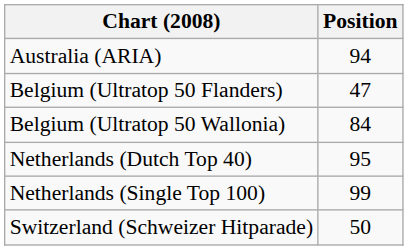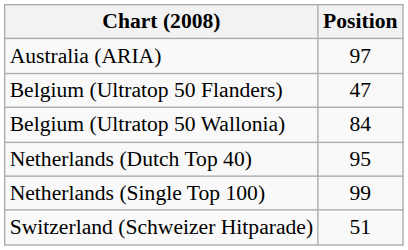 <table class="wikitable sortable">
 <tr>
 <th>Chart (2008)</th>
 <th>Position</th>
 </tr>
 <tr>
 <td>Australia (ARIA)</td>
-<td style="text-align:center">94</td>
+<td style="text-align:center">97</td>
 </tr>
 <tr>
 <td>Belgium (Ultratop 50 Flanders)</td>
 <td style="text-align:center">47</td>
 </tr>
 <tr>
 <td>Belgium (Ultratop 50 Wallonia)</td>
 <td style="text-align:center">84</td>
 </tr>
 <tr>
 <td>Netherlands (Dutch Top 40)</td>
 <td style="text-align:center">95</td>
 </tr>
 <tr>
 <td>Netherlands (Single Top 100)</td>
 <td style="text-align:center">99</td>
 </tr>
 <tr>
 <td>Switzerland (Schweizer Hitparade)</td>
-<td style="text-align:center">50</td>
+<td style="text-align:center">51</td>
 </tr>
 </table>
